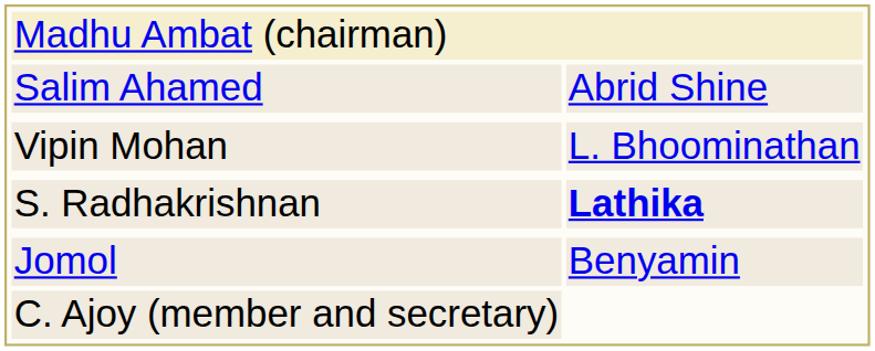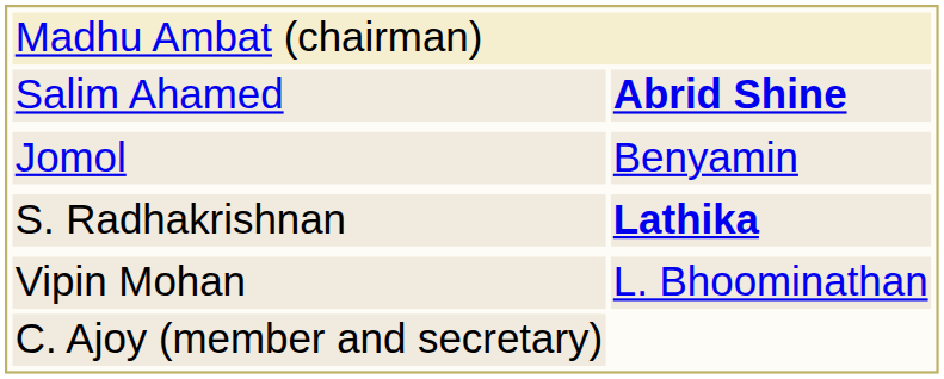 <table style="border: 1px solid #BEB168;background-color:#FDFCF6;">
 <tr>
 <td colspan="2" style="background-color:#F5EFD0;"> <a href='#'>Madhu Ambat</a> (chairman)</td>
 </tr>
 <tr style="background-color:#F0EADF;">
 <td> <a href='#'>Salim Ahamed</a></td>
-<td> <a href='#'>Abrid Shine</a></td>
+<td><strong> <a href='#'>Abrid Shine</a></strong></td>
 </tr>
 <tr style="vertical-align:top;">
 </tr>
 <tr style="background-color:#F0EADF;">
-<td> Vipin Mohan</td>
-<td> <a href='#'>L. Bhoominathan</a></td>
+<td> <a href='#'>Jomol</a></td>
+<td> <a href='#'>Benyamin</a></td>
 </tr>
 <tr style="vertical-align:top;">
 </tr>
 <tr style="background-color:#F0EADF;">
 <td> S. Radhakrishnan</td>
 <td><strong> <a href='#'>Lathika</a></strong></td>
 </tr>
 <tr style="vertical-align:top;">
 </tr>
 <tr style="background-color:#F0EADF;">
-<td> <a href='#'>Jomol</a></td>
-<td> <a href='#'>Benyamin</a></td>
+<td> Vipin Mohan</td>
+<td> <a href='#'>L. Bhoominathan</a></td>
 </tr>
 <tr style="background-color:#F0EADF;">
 <td> C. Ajoy (member and secretary)</td>
 </tr>
 </table>
